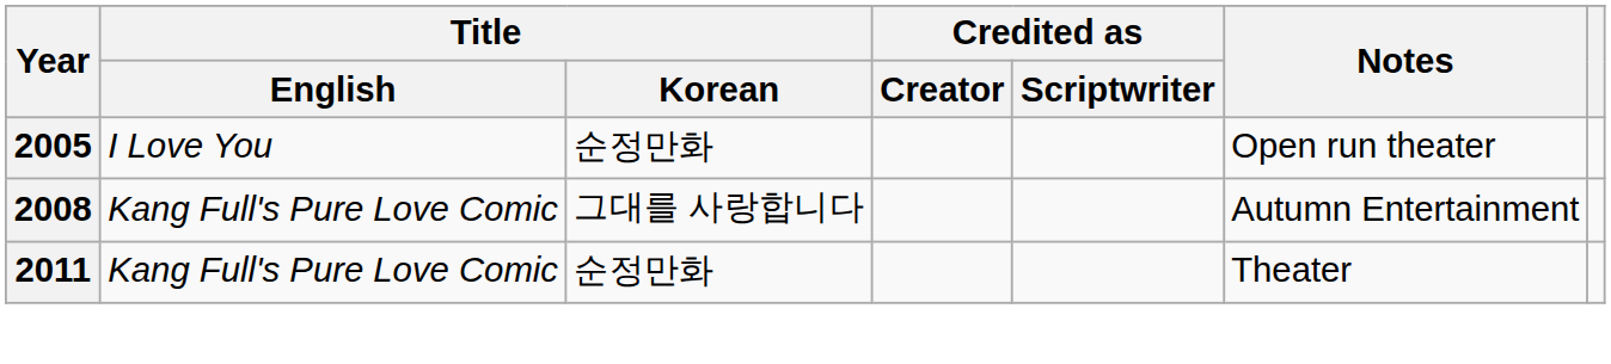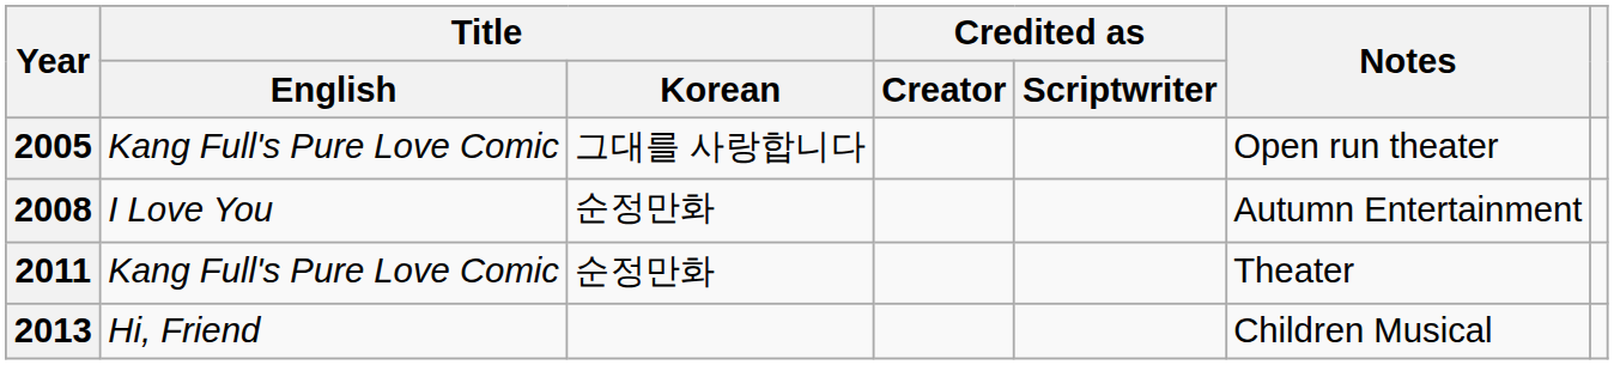 <table class="wikitable plainrowheaders sortable">
 <tr>
 <th scope="col" rowspan="2">Year</th>
 <th scope="col" colspan="2">Title</th>
 <th scope="col" colspan="2">Credited as</th>
 <th rowspan="2">Notes</th>
 <th rowspan="2" scope="col" class="unsortable"></th>
 </tr>
 <tr>
 <th>English</th>
 <th>Korean</th>
 <th>Creator</th>
 <th>Scriptwriter</th>
 </tr>
 <tr>
 <th scope="row">2005</th>
-<td><em>I Love You</em></td>
-<td>순정만화</td>
+<td><em>Kang Full's Pure Love Comic</em></td>
+<td>그대를 사랑합니다</td>
 <td></td>
 <td></td>
 <td>Open run theater</td>
 <td></td>
 </tr>
 <tr>
 <th scope="row">2008</th>
-<td><em>Kang Full's Pure Love Comic</em></td>
-<td>그대를 사랑합니다</td>
+<td><em>I Love You</em></td>
+<td>순정만화</td>
 <td></td>
 <td></td>
 <td>Autumn Entertainment</td>
 <td></td>
 </tr>
 <tr>
 <th scope="row">2011</th>
 <td><em>Kang Full's Pure Love Comic</em></td>
 <td>순정만화</td>
 <td></td>
 <td></td>
 <td>Theater</td>
 <td></td>
 </tr>
+<tr>
+<th scope="row">2013</th>
+<td><em>Hi, Friend</em></td>
+<td></td>
+<td></td>
+<td></td>
+<td>Children Musical</td>
+<td></td>
+</tr>
 </table>
